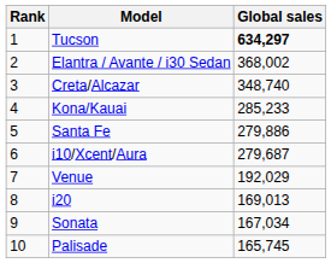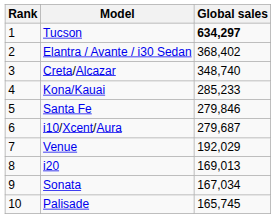 <table class="wikitable" style="float:right;">
 <tr>
 <th>Rank</th>
 <th>Model</th>
 <th>Global sales</th>
 </tr>
 <tr>
 <td>1</td>
 <td><a href='#'>Tucson</a></td>
 <td><strong>634,297</strong></td>
 </tr>
 <tr>
 <td>2</td>
 <td><a href='#'>Elantra / Avante / i30 Sedan</a></td>
-<td>368,002</td>
+<td>368,402</td>
 </tr>
 <tr>
 <td>3</td>
 <td><a href='#'>Creta</a>/<a href='#'>Alcazar</a></td>
 <td>348,740</td>
 </tr>
 <tr>
 <td>4</td>
 <td><a href='#'>Kona/Kauai</a></td>
 <td>285,233</td>
 </tr>
 <tr>
 <td>5</td>
 <td><a href='#'>Santa Fe</a></td>
-<td>279,886</td>
+<td>279,846</td>
 </tr>
 <tr>
 <td>6</td>
 <td><a href='#'>i10</a>/<a href='#'>Xcent</a>/<a href='#'>Aura</a></td>
 <td>279,687</td>
 </tr>
 <tr>
 <td>7</td>
 <td><a href='#'>Venue</a></td>
 <td>192,029</td>
 </tr>
 <tr>
 <td>8</td>
 <td><a href='#'>i20</a></td>
 <td>169,013</td>
 </tr>
 <tr>
 <td>9</td>
 <td><a href='#'>Sonata</a></td>
 <td>167,034</td>
 </tr>
 <tr>
 <td>10</td>
 <td><a href='#'>Palisade</a></td>
 <td>165,745</td>
 </tr>
 </table>
